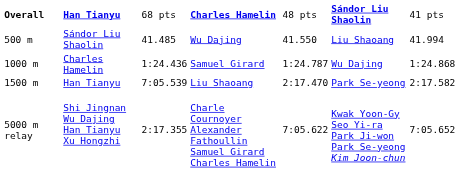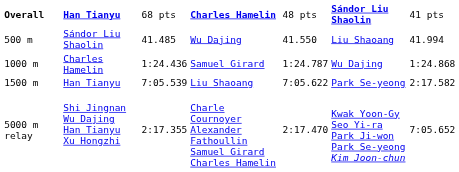 <table>
 <tr>
 <td><strong>Overall</strong></td>
 <td><strong><a href='#'>Han Tianyu</a></strong><br><strong></strong></td>
 <td>68 pts</td>
 <td><strong><a href='#'>Charles Hamelin</a></strong><br><strong></strong></td>
 <td>48 pts</td>
 <td><strong><a href='#'>Sándor Liu Shaolin</a></strong><br><strong></strong></td>
 <td>41 pts</td>
 </tr>
 <tr>
 <td>500 m</td>
 <td><a href='#'>Sándor Liu Shaolin</a><br></td>
 <td>41.485</td>
 <td><a href='#'>Wu Dajing</a><br></td>
 <td>41.550</td>
 <td><a href='#'>Liu Shaoang</a><br></td>
 <td>41.994</td>
 </tr>
 <tr>
 <td>1000 m</td>
 <td><a href='#'>Charles Hamelin</a><br></td>
 <td>1:24.436</td>
 <td><a href='#'>Samuel Girard</a><br></td>
 <td>1:24.787</td>
 <td><a href='#'>Wu Dajing</a><br></td>
 <td>1:24.868</td>
 </tr>
 <tr>
 <td>1500 m</td>
 <td><a href='#'>Han Tianyu</a><br></td>
 <td>7:05.539</td>
 <td><a href='#'>Liu Shaoang</a><br></td>
-<td>2:17.470</td>
+<td>7:05.622</td>
 <td><a href='#'>Park Se-yeong</a><br></td>
 <td>2:17.582</td>
 </tr>
 <tr>
 <td>5000 m relay</td>
 <td valign=top><br><a href='#'>Shi Jingnan</a><br><a href='#'>Wu Dajing</a><br><a href='#'>Han Tianyu</a><br><a href='#'>Xu Hongzhi</a></td>
 <td>2:17.355</td>
 <td valign=top><br><a href='#'>Charle Cournoyer</a><br> <a href='#'>Alexander Fathoullin</a><br><a href='#'>Samuel Girard</a><br><a href='#'>Charles Hamelin</a></td>
-<td>7:05.622</td>
+<td>2:17.470</td>
 <td><br><a href='#'>Kwak Yoon-Gy</a><br><a href='#'>Seo Yi-ra</a><br><a href='#'>Park Ji-won</a><br><a href='#'>Park Se-yeong</a><br><em><a href='#'>Kim Joon-chun</a></em></td>
 <td>7:05.652</td>
 </tr>
 </table>
